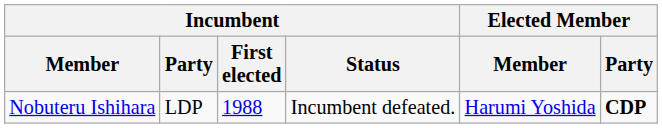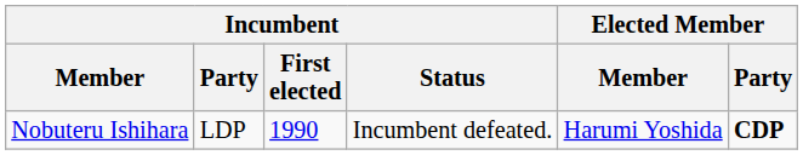 <table class="wikitable sortable">
 <tr>
 <th colspan=4>Incumbent</th>
 <th colspan=2>Elected Member</th>
 </tr>
 <tr>
 <th>Member</th>
 <th>Party</th>
 <th>First<br>elected</th>
 <th>Status</th>
 <th>Member</th>
 <th>Party</th>
 </tr>
 <tr>
 <td><a href='#'>Nobuteru Ishihara</a></td>
 <td>LDP</td>
-<td><a href='#'>1988</a></td>
+<td><a href='#'>1990</a></td>
 <td>Incumbent defeated.</td>
 <td><a href='#'>Harumi Yoshida</a></td>
 <td><strong>CDP</strong></td>
 </tr>
 </table>
